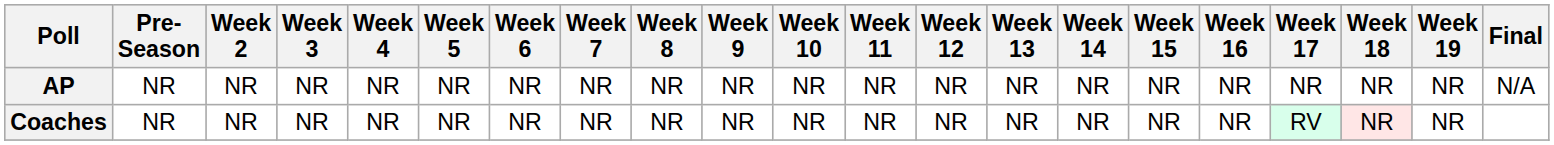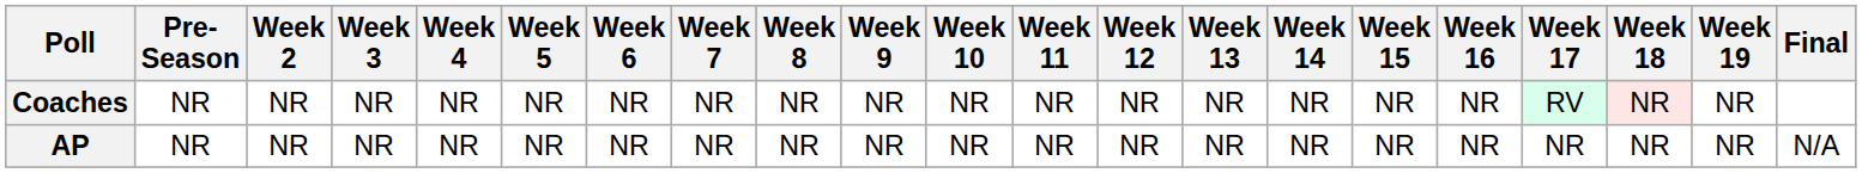 <table class="wikitable" style="white-space:nowrap;font-size:90%">
 <tr>
 <th>Poll</th>
 <th>Pre-<br>Season</th>
 <th>Week<br>2</th>
 <th>Week<br>3</th>
 <th>Week<br>4</th>
 <th>Week<br>5</th>
 <th>Week<br>6</th>
 <th>Week<br>7</th>
 <th>Week<br>8</th>
 <th>Week<br>9</th>
 <th>Week<br>10</th>
 <th>Week<br>11</th>
 <th>Week<br>12</th>
 <th>Week<br>13</th>
 <th>Week<br>14</th>
 <th>Week<br>15</th>
 <th>Week<br>16</th>
 <th>Week<br>17</th>
 <th>Week<br>18</th>
 <th>Week<br>19</th>
 <th>Final</th>
 </tr>
 <tr style="text-align:center;">
+<th>Coaches</th>
+<td style="background:#FFFFFF;">NR</td>
+<td style="background:#FFFFFF;">NR</td>
+<td style="background:#FFFFFF;">NR</td>
+<td style="background:#FFFFFF;">NR</td>
+<td style="background:#FFFFFF;">NR</td>
+<td style="background:#FFFFFF;">NR</td>
+<td style="background:#FFFFFF;">NR</td>
+<td style="background:#FFFFFF;">NR</td>
+<td style="background:#FFFFFF;">NR</td>
+<td style="background:#FFFFFF;">NR</td>
+<td style="background:#FFFFFF;">NR</td>
+<td style="background:#FFFFFF;">NR</td>
+<td style="background:#FFFFFF;">NR</td>
+<td style="background:#FFFFFF;">NR</td>
+<td style="background:#FFFFFF;">NR</td>
+<td style="background:#FFFFFF;">NR</td>
+<td style="background:#D8FFEB;">RV</td>
+<td style="background:#FFE6E6;">NR</td>
+<td style="background:#FFFFFF;">NR</td>
+<td style="background:#FFFFFF;"></td>
+</tr>
+<tr style="text-align:center;">
 <th>AP</th>
 <td style="background:#FFFFFF;">NR</td>
 <td style="background:#FFFFFF;">NR</td>
 <td style="background:#FFFFFF;">NR</td>
 <td style="background:#FFFFFF;">NR</td>
 <td style="background:#FFFFFF;">NR</td>
 <td style="background:#FFFFFF;">NR</td>
 <td style="background:#FFFFFF;">NR</td>
 <td style="background:#FFFFFF;">NR</td>
 <td style="background:#FFFFFF;">NR</td>
 <td style="background:#FFFFFF;">NR</td>
 <td style="background:#FFFFFF;">NR</td>
 <td style="background:#FFFFFF;">NR</td>
 <td style="background:#FFFFFF;">NR</td>
 <td style="background:#FFFFFF;">NR</td>
 <td style="background:#FFFFFF;">NR</td>
 <td style="background:#FFFFFF;">NR</td>
 <td style="background:#FFFFFF;">NR</td>
 <td style="background:#FFFFFF;">NR</td>
 <td style="background:#FFFFFF;">NR</td>
 <td style="background:#FFFFFF;">N/A</td>
 </tr>
-<tr style="text-align:center;">
-<th>Coaches</th>
-<td style="background:#FFFFFF;">NR</td>
-<td style="background:#FFFFFF;">NR</td>
-<td style="background:#FFFFFF;">NR</td>
-<td style="background:#FFFFFF;">NR</td>
-<td style="background:#FFFFFF;">NR</td>
-<td style="background:#FFFFFF;">NR</td>
-<td style="background:#FFFFFF;">NR</td>
-<td style="background:#FFFFFF;">NR</td>
-<td style="background:#FFFFFF;">NR</td>
-<td style="background:#FFFFFF;">NR</td>
-<td style="background:#FFFFFF;">NR</td>
-<td style="background:#FFFFFF;">NR</td>
-<td style="background:#FFFFFF;">NR</td>
-<td style="background:#FFFFFF;">NR</td>
-<td style="background:#FFFFFF;">NR</td>
-<td style="background:#FFFFFF;">NR</td>
-<td style="background:#D8FFEB;">RV</td>
-<td style="background:#FFE6E6;">NR</td>
-<td style="background:#FFFFFF;">NR</td>
-<td style="background:#FFFFFF;"></td>
-</tr>
 </table>
